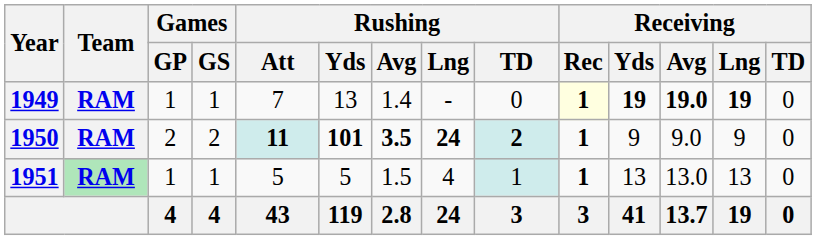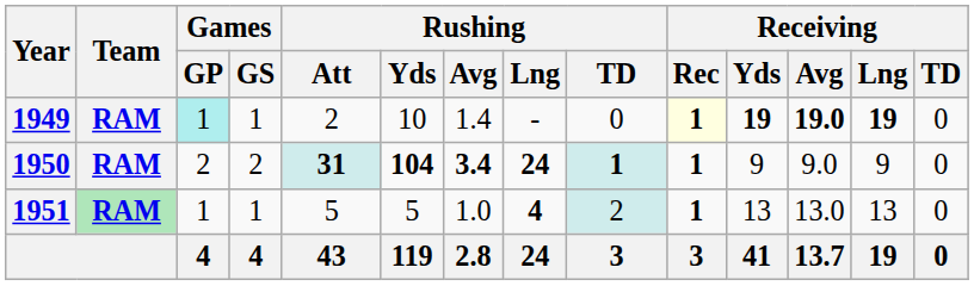 <table class="wikitable" style="text-align:center;">
 <tr>
 <th rowspan="2">Year</th>
 <th rowspan="2">Team</th>
 <th colspan="2">Games</th>
 <th colspan="5">Rushing</th>
 <th colspan="5">Receiving</th>
 </tr>
 <tr>
 <th>GP</th>
 <th>GS</th>
 <th>Att</th>
 <th>Yds</th>
 <th>Avg</th>
 <th>Lng</th>
 <th>TD</th>
 <th>Rec</th>
 <th>Yds</th>
 <th>Avg</th>
 <th>Lng</th>
 <th>TD</th>
 </tr>
 <tr>
 <th><a href='#'>1949</a></th>
 <th><a href='#'>RAM</a></th>
+<td style="background: paleturquoise;">1</td>
 <td>1</td>
-<td>1</td>
-<td>7</td>
-<td>13</td>
+<td>2</td>
+<td>10</td>
 <td>1.4</td>
 <td>-</td>
 <td>0</td>
 <td style="background: lightyellow;"><strong>1</strong></td>
 <td><strong>19</strong></td>
 <td><strong>19.0</strong></td>
 <td><strong>19</strong></td>
 <td>0</td>
 </tr>
 <tr>
 <th><a href='#'>1950</a></th>
 <th><a href='#'>RAM</a></th>
 <td>2</td>
 <td>2</td>
-<td style="background:#cfecec; width:3em;"><strong>11</strong></td>
-<td><strong>101</strong></td>
-<td><strong>3.5</strong></td>
+<td style="background:#cfecec; width:3em;"><strong>31</strong></td>
+<td><strong>104</strong></td>
+<td><strong>3.4</strong></td>
 <td><strong>24</strong></td>
-<td style="background:#cfecec; width:3em;"><strong>2</strong></td>
+<td style="background:#cfecec; width:3em;"><strong>1</strong></td>
 <td><strong>1</strong></td>
 <td>9</td>
 <td>9.0</td>
 <td>9</td>
 <td>0</td>
 </tr>
 <tr>
 <th><a href='#'>1951</a></th>
 <th style="background:#afe6ba; width:3em;"><a href='#'>RAM</a></th>
 <td>1</td>
 <td>1</td>
 <td>5</td>
 <td>5</td>
-<td>1.5</td>
-<td>4</td>
-<td style="background:#cfecec; width:3em;">1</td>
+<td>1.0</td>
+<td><strong>4</strong></td>
+<td style="background:#cfecec; width:3em;">2</td>
 <td><strong>1</strong></td>
 <td>13</td>
 <td>13.0</td>
 <td>13</td>
 <td>0</td>
 </tr>
 <tr>
 <th colspan="2"></th>
 <th>4</th>
 <th>4</th>
 <th>43</th>
 <th>119</th>
 <th>2.8</th>
 <th>24</th>
 <th>3</th>
 <th>3</th>
 <th>41</th>
 <th>13.7</th>
 <th>19</th>
 <th>0</th>
 </tr>
 </table>
